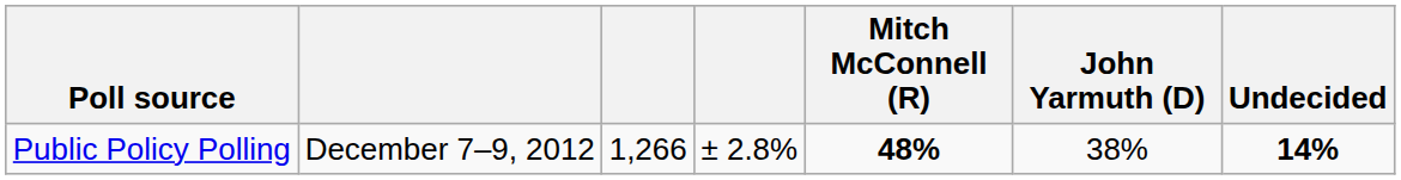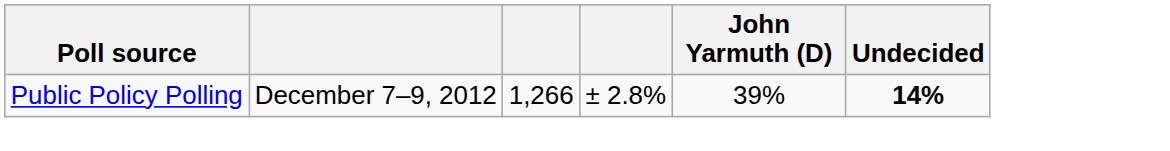 <table class="wikitable" style="text-align:center">
 <tr valign= bottom>
 <th>Poll source</th>
 <th></th>
 <th></th>
 <th></th>
-<th style="width:100px;">Mitch<br>McConnell (R)</th>
 <th style="width:100px;">John<br>Yarmuth (D)</th>
 <th>Undecided</th>
 </tr>
 <tr>
 <td align=left><a href='#'>Public Policy Polling</a></td>
 <td>December 7–9, 2012</td>
 <td>1,266</td>
 <td>± 2.8%</td>
-<td><strong>48%</strong></td>
-<td>38%</td>
+<td>39%</td>
 <td><strong>14%</strong></td>
 </tr>
 </table>
